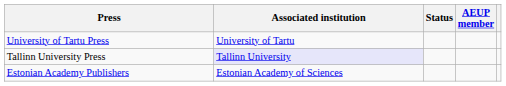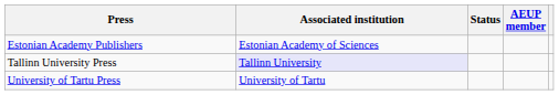 <table class="wikitable sortable">
 <tr>
 <th style="width:20em">Press</th>
 <th style="width:20em">Associated institution</th>
 <th>Status</th>
 <th><a href='#'>AEUP<br>member</a></th>
 <th></th>
 </tr>
 <tr>
-<td><a href='#'>University of Tartu Press</a></td>
-<td><a href='#'>University of Tartu</a></td>
+<td><a href='#'>Estonian Academy Publishers</a></td>
+<td><a href='#'>Estonian Academy of Sciences</a></td>
 <td></td>
 <td></td>
 <td></td>
 </tr>
 <tr>
 <td>Tallinn University Press</td>
 <td style="background: lavender;"><a href='#'>Tallinn University</a></td>
 <td></td>
 <td></td>
 <td></td>
 </tr>
 <tr>
-<td><a href='#'>Estonian Academy Publishers</a></td>
-<td><a href='#'>Estonian Academy of Sciences</a></td>
+<td><a href='#'>University of Tartu Press</a></td>
+<td><a href='#'>University of Tartu</a></td>
 <td></td>
 <td></td>
 <td></td>
 </tr>
 </table>
